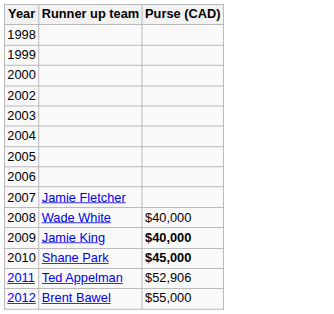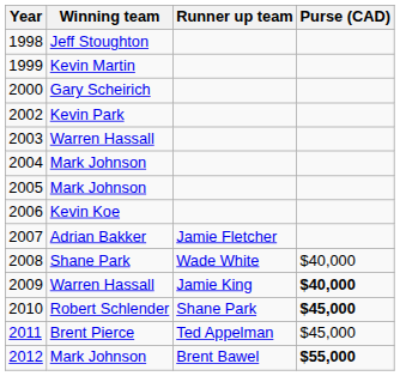 <table class="wikitable">
 <tr>
 <th>Year</th>
+<th>Winning team</th>
 <th>Runner up team</th>
 <th>Purse (CAD)</th>
 </tr>
 <tr>
 <td>1998</td>
+<td> <a href='#'>Jeff Stoughton</a></td>
 <td></td>
 <td></td>
 </tr>
 <tr>
 <td>1999</td>
+<td> <a href='#'>Kevin Martin</a></td>
 <td></td>
 <td></td>
 </tr>
 <tr>
 <td>2000</td>
+<td> <a href='#'>Gary Scheirich</a></td>
 <td></td>
 <td></td>
 </tr>
 <tr>
 <td>2002</td>
+<td> <a href='#'>Kevin Park</a></td>
 <td></td>
 <td></td>
 </tr>
 <tr>
 <td>2003</td>
+<td> <a href='#'>Warren Hassall</a></td>
 <td></td>
 <td></td>
 </tr>
 <tr>
 <td>2004</td>
+<td> <a href='#'>Mark Johnson</a></td>
 <td></td>
 <td></td>
 </tr>
 <tr>
 <td>2005</td>
+<td> <a href='#'>Mark Johnson</a></td>
 <td></td>
 <td></td>
 </tr>
 <tr>
 <td>2006</td>
+<td> <a href='#'>Kevin Koe</a></td>
 <td></td>
 <td></td>
 </tr>
 <tr>
 <td>2007</td>
+<td> <a href='#'>Adrian Bakker</a></td>
 <td> <a href='#'>Jamie Fletcher</a></td>
 <td></td>
 </tr>
 <tr>
 <td>2008</td>
+<td> <a href='#'>Shane Park</a></td>
 <td> <a href='#'>Wade White</a></td>
 <td>$40,000</td>
 </tr>
 <tr>
 <td>2009</td>
+<td> <a href='#'>Warren Hassall</a></td>
 <td> <a href='#'>Jamie King</a></td>
 <td><strong>$40,000</strong></td>
 </tr>
 <tr>
 <td>2010</td>
+<td> <a href='#'>Robert Schlender</a></td>
 <td> <a href='#'>Shane Park</a></td>
 <td><strong>$45,000</strong></td>
 </tr>
 <tr>
 <td><a href='#'>2011</a></td>
+<td> <a href='#'>Brent Pierce</a></td>
 <td> <a href='#'>Ted Appelman</a></td>
-<td>$52,906</td>
+<td>$45,000</td>
 </tr>
 <tr>
 <td><a href='#'>2012</a></td>
+<td> <a href='#'>Mark Johnson</a></td>
 <td> <a href='#'>Brent Bawel</a></td>
-<td>$55,000</td>
+<td><strong>$55,000</strong></td>
 </tr>
 </table>
